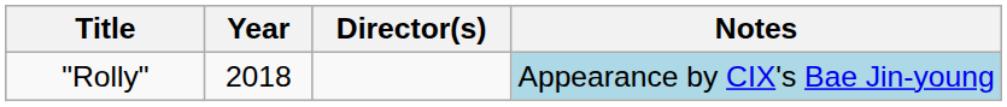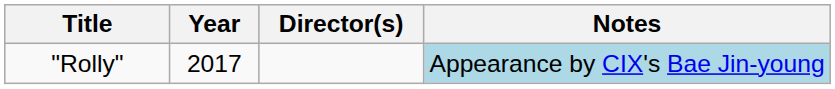 <table class="wikitable" style="text-align:center;">
 <tr>
 <th scope="col" style="width: 100px">Title</th>
 <th scope="col" style="width: 50px">Year</th>
 <th scope="col" style="width: 100px">Director(s)</th>
 <th scope="col">Notes</th>
 </tr>
 <tr>
 <td scope="row">"Rolly"</td>
-<td>2018</td>
+<td>2017</td>
 <td></td>
 <td style="background: lightblue;">Appearance by <a href='#'>CIX</a>'s <a href='#'>Bae Jin-young</a></td>
 </tr>
 </table>
